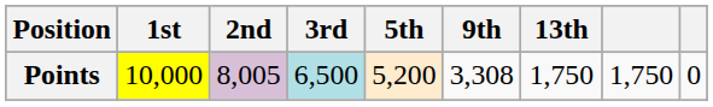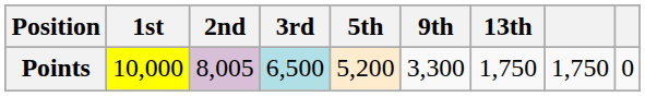 <table class="wikitable" style="font-size:85%; text-align:center">
 <tr>
 <th>Position</th>
 <th bgcolor=yellow> 1st </th>
 <th bgcolor=thistle> 2nd </th>
 <th bgcolor=#B0E0E6> 3rd </th>
 <th bgcolor=ffebcd> 5th </th>
 <th> 9th </th>
 <th> 13th </th>
 <th>  </th>
 <th>  </th>
 </tr>
 <tr>
 <th>Points</th>
 <td bgcolor=yellow>10,000</td>
 <td bgcolor=thistle>8,005</td>
 <td bgcolor=#B0E0E6>6,500</td>
 <td bgcolor=ffebcd>5,200</td>
-<td>3,308</td>
+<td>3,300</td>
 <td>1,750</td>
 <td>1,750</td>
 <td>0</td>
 </tr>
 </table>
